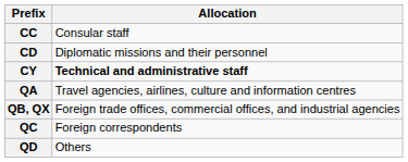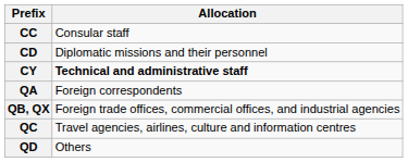 <table class="wikitable sortable">
 <tr>
 <th>Prefix</th>
 <th>Allocation</th>
 </tr>
 <tr>
 <th>CC</th>
 <td>Consular staff</td>
 </tr>
 <tr>
 <th>CD</th>
 <td>Diplomatic missions and their personnel</td>
 </tr>
 <tr>
 <th>CY</th>
 <td><strong>Technical and administrative staff</strong></td>
 </tr>
 <tr>
 <th>QA</th>
-<td>Travel agencies, airlines, culture and information centres</td>
+<td>Foreign correspondents</td>
 </tr>
 <tr>
 <th>QB, QX</th>
 <td>Foreign trade offices, commercial offices, and industrial agencies</td>
 </tr>
 <tr>
 <th>QC</th>
-<td>Foreign correspondents</td>
+<td>Travel agencies, airlines, culture and information centres</td>
 </tr>
 <tr>
 <th>QD</th>
 <td>Others</td>
 </tr>
 </table>
